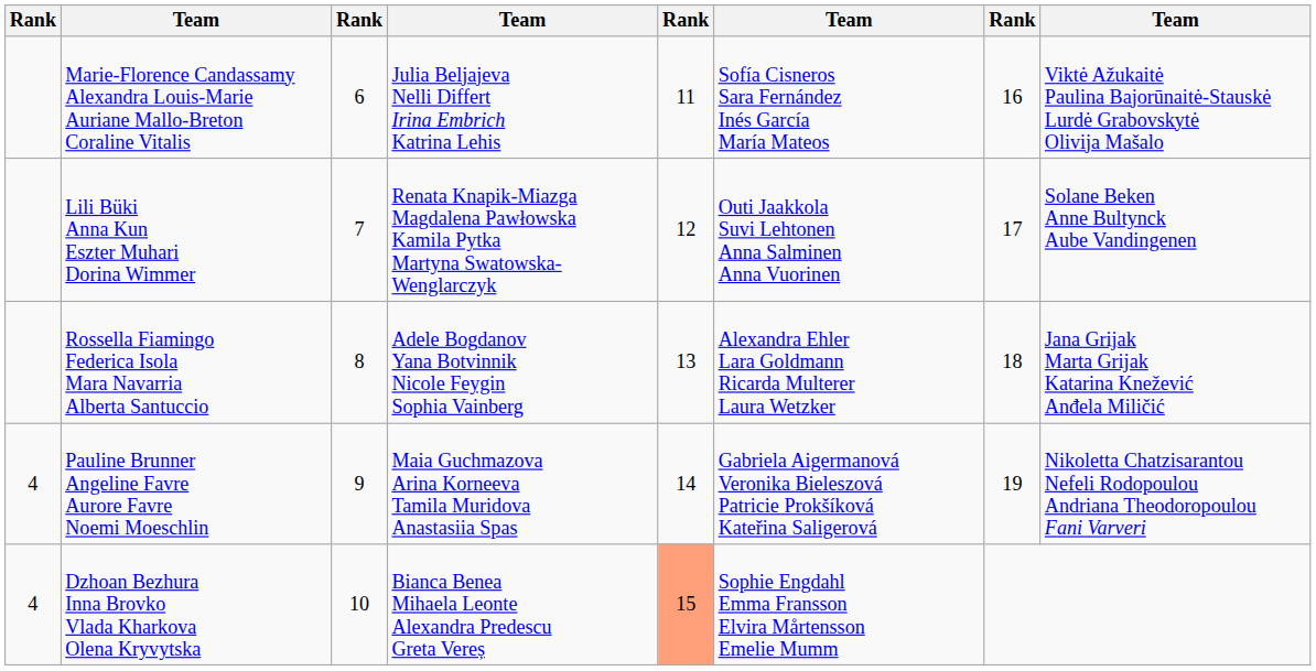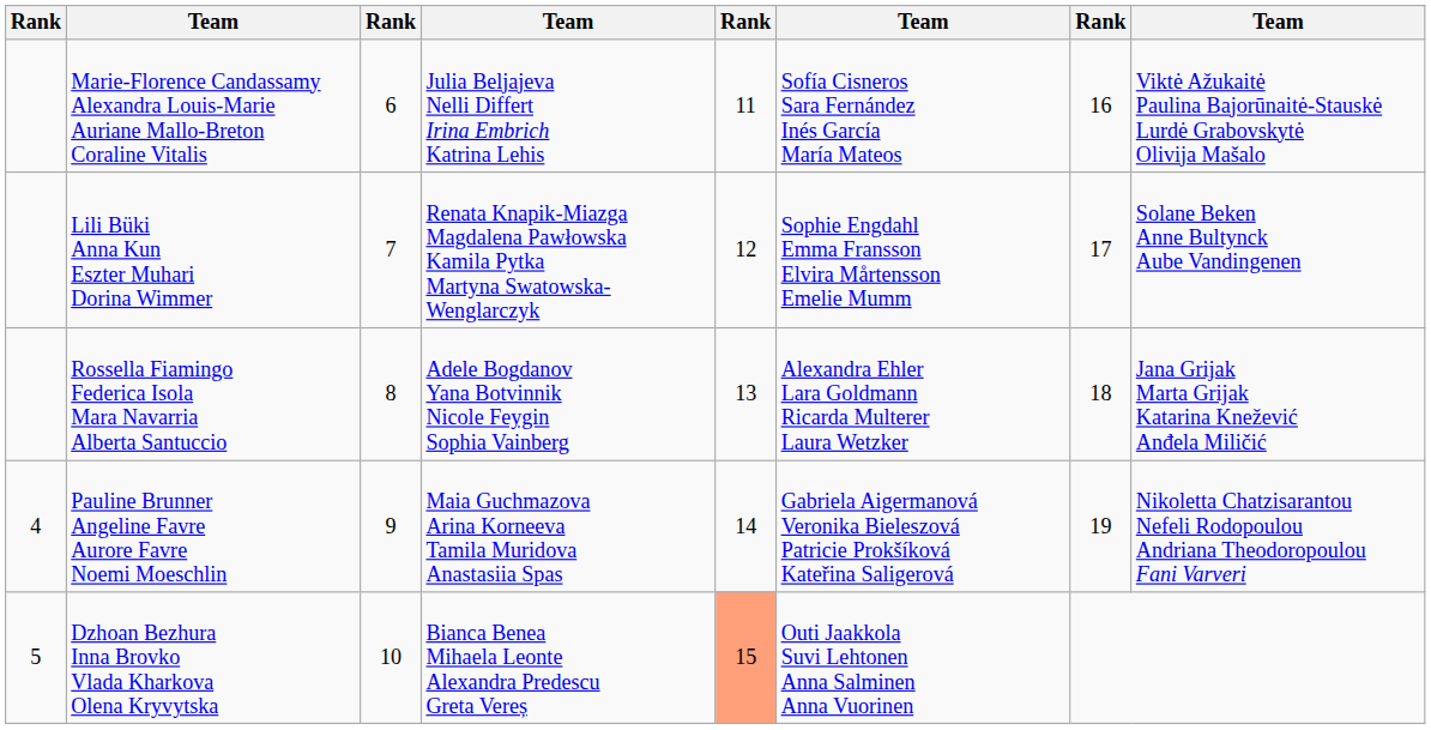 <table class="wikitable" style="text-align: center;">
 <tr>
 <th width=30>Rank</th>
 <th width=210>Team</th>
 <th width=30>Rank</th>
 <th width=210>Team</th>
 <th width=30>Rank</th>
 <th width=210>Team</th>
 <th width=30>Rank</th>
 <th width=210>Team</th>
 </tr>
 <tr>
 <td></td>
 <td align=left><br><a href='#'>Marie-Florence Candassamy</a><br><a href='#'>Alexandra Louis-Marie</a><br><a href='#'>Auriane Mallo-Breton</a><br><a href='#'>Coraline Vitalis</a></td>
 <td>6</td>
 <td align=left><br><a href='#'>Julia Beljajeva</a><br><a href='#'>Nelli Differt</a><br><em><a href='#'>Irina Embrich</a></em><br><a href='#'>Katrina Lehis</a></td>
 <td>11</td>
 <td align=left><br><a href='#'>Sofía Cisneros</a><br><a href='#'>Sara Fernández</a><br><a href='#'>Inés García</a><br><a href='#'>María Mateos</a></td>
 <td>16</td>
 <td align=left><br><a href='#'>Viktė Ažukaitė</a><br><a href='#'>Paulina Bajorūnaitė-Stauskė</a><br><a href='#'>Lurdė Grabovskytė</a><br><a href='#'>Olivija Mašalo</a></td>
 </tr>
 <tr>
 <td></td>
 <td align=left><br><a href='#'>Lili Büki</a><br><a href='#'>Anna Kun</a><br><a href='#'>Eszter Muhari</a><br><a href='#'>Dorina Wimmer</a></td>
 <td>7</td>
 <td align=left><br><a href='#'>Renata Knapik-Miazga</a><br><a href='#'>Magdalena Pawłowska</a><br><a href='#'>Kamila Pytka</a><br><a href='#'>Martyna Swatowska-Wenglarczyk</a></td>
 <td>12</td>
-<td align=left><br><a href='#'>Outi Jaakkola</a><br><a href='#'>Suvi Lehtonen</a><br><a href='#'>Anna Salminen</a><br><a href='#'>Anna Vuorinen</a></td>
+<td align=left><br><a href='#'>Sophie Engdahl</a><br><a href='#'>Emma Fransson</a><br><a href='#'>Elvira Mårtensson</a><br><a href='#'>Emelie Mumm</a></td>
 <td>17</td>
 <td valign=top align=left><br><a href='#'>Solane Beken</a><br><a href='#'>Anne Bultynck</a><br><a href='#'>Aube Vandingenen</a></td>
 </tr>
 <tr>
 <td></td>
 <td align=left><br><a href='#'>Rossella Fiamingo</a><br><a href='#'>Federica Isola</a><br><a href='#'>Mara Navarria</a><br><a href='#'>Alberta Santuccio</a></td>
 <td>8</td>
 <td align=left><br><a href='#'>Adele Bogdanov</a><br><a href='#'>Yana Botvinnik</a><br><a href='#'>Nicole Feygin</a><br><a href='#'>Sophia Vainberg</a></td>
 <td>13</td>
 <td align=left><br><a href='#'>Alexandra Ehler</a><br><a href='#'>Lara Goldmann</a><br><a href='#'>Ricarda Multerer</a><br><a href='#'>Laura Wetzker</a></td>
 <td>18</td>
 <td align=left><br><a href='#'>Jana Grijak</a><br><a href='#'>Marta Grijak</a><br><a href='#'>Katarina Knežević</a><br><a href='#'>Anđela Miličić</a></td>
 </tr>
 <tr>
 <td>4</td>
 <td align=left><br><a href='#'>Pauline Brunner</a><br><a href='#'>Angeline Favre</a><br><a href='#'>Aurore Favre</a><br><a href='#'>Noemi Moeschlin</a></td>
 <td>9</td>
 <td align=left><br><a href='#'>Maia Guchmazova</a><br><a href='#'>Arina Korneeva</a><br><a href='#'>Tamila Muridova</a><br><a href='#'>Anastasiia Spas</a></td>
 <td>14</td>
 <td align=left><br><a href='#'>Gabriela Aigermanová</a><br><a href='#'>Veronika Bieleszová</a><br><a href='#'>Patricie Prokšíková</a><br><a href='#'>Kateřina Saligerová</a></td>
 <td>19</td>
 <td align=left><br><a href='#'>Nikoletta Chatzisarantou</a><br><a href='#'>Nefeli Rodopoulou</a><br><a href='#'>Andriana Theodoropoulou</a><br><em><a href='#'>Fani Varveri</a></em></td>
 </tr>
 <tr>
-<td>4</td>
+<td>5</td>
 <td align=left><br><a href='#'>Dzhoan Bezhura</a><br><a href='#'>Inna Brovko</a><br><a href='#'>Vlada Kharkova</a><br><a href='#'>Olena Kryvytska</a></td>
 <td>10</td>
 <td align=left><br><a href='#'>Bianca Benea</a><br><a href='#'>Mihaela Leonte</a><br><a href='#'>Alexandra Predescu</a><br><a href='#'>Greta Vereș</a></td>
 <td style="background: lightsalmon;">15</td>
-<td align=left><br><a href='#'>Sophie Engdahl</a><br><a href='#'>Emma Fransson</a><br><a href='#'>Elvira Mårtensson</a><br><a href='#'>Emelie Mumm</a></td>
+<td align=left><br><a href='#'>Outi Jaakkola</a><br><a href='#'>Suvi Lehtonen</a><br><a href='#'>Anna Salminen</a><br><a href='#'>Anna Vuorinen</a></td>
 <td colspan=2></td>
 </tr>
 </table>
